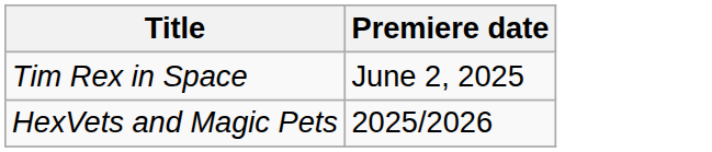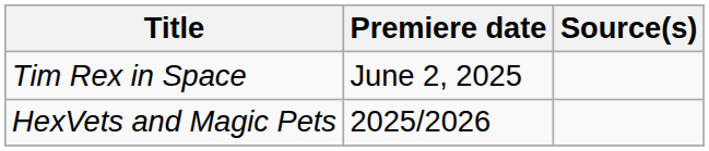 <table class="wikitable sortable">
 <tr>
 <th>Title</th>
 <th>Premiere date</th>
+<th>Source(s)</th>
 </tr>
 <tr>
 <td><em>Tim Rex in Space</em></td>
 <td>June 2, 2025</td>
+<td></td>
 </tr>
 <tr>
 <td><em>HexVets and Magic Pets</em></td>
 <td>2025/2026</td>
+<td></td>
 </tr>
 </table>
